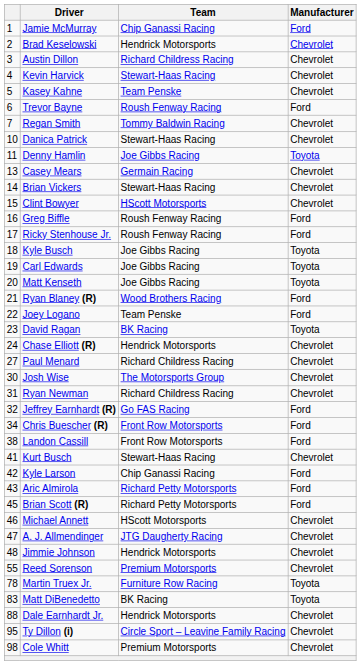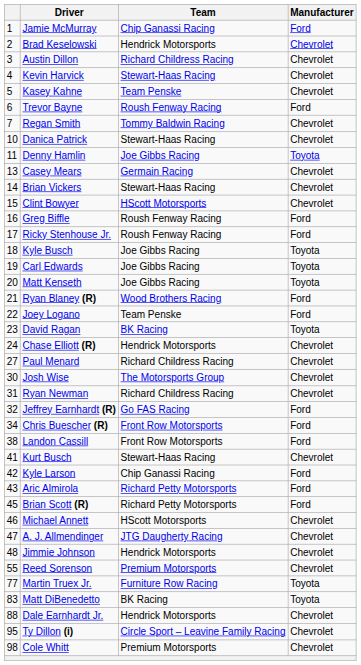 <table class="wikitable" style="font-size:95%">
 <tr>
 <th></th>
 <th>Driver</th>
 <th>Team</th>
 <th>Manufacturer</th>
 </tr>
 <tr>
 <td>1</td>
 <td><a href='#'>Jamie McMurray</a></td>
 <td><a href='#'>Chip Ganassi Racing</a></td>
 <td><a href='#'>Ford</a></td>
 </tr>
 <tr>
 <td>2</td>
 <td><a href='#'>Brad Keselowski</a></td>
 <td>Hendrick Motorsports</td>
 <td><a href='#'>Chevrolet</a></td>
 </tr>
 <tr>
 <td>3</td>
 <td><a href='#'>Austin Dillon</a></td>
 <td><a href='#'>Richard Childress Racing</a></td>
 <td>Chevrolet</td>
 </tr>
 <tr>
 <td>4</td>
 <td><a href='#'>Kevin Harvick</a></td>
 <td><a href='#'>Stewart-Haas Racing</a></td>
 <td>Chevrolet</td>
 </tr>
 <tr>
 <td>5</td>
 <td><a href='#'>Kasey Kahne</a></td>
 <td><a href='#'>Team Penske</a></td>
 <td>Chevrolet</td>
 </tr>
 <tr>
 <td>6</td>
 <td><a href='#'>Trevor Bayne</a></td>
 <td><a href='#'>Roush Fenway Racing</a></td>
 <td>Ford</td>
 </tr>
 <tr>
 <td>7</td>
 <td><a href='#'>Regan Smith</a></td>
 <td><a href='#'>Tommy Baldwin Racing</a></td>
 <td>Chevrolet</td>
 </tr>
 <tr>
 <td>10</td>
 <td><a href='#'>Danica Patrick</a></td>
 <td>Stewart-Haas Racing</td>
 <td>Chevrolet</td>
 </tr>
 <tr>
 <td>11</td>
 <td><a href='#'>Denny Hamlin</a></td>
 <td><a href='#'>Joe Gibbs Racing</a></td>
 <td><a href='#'>Toyota</a></td>
 </tr>
 <tr>
 <td>13</td>
 <td><a href='#'>Casey Mears</a></td>
 <td><a href='#'>Germain Racing</a></td>
 <td>Chevrolet</td>
 </tr>
 <tr>
 <td>14</td>
 <td><a href='#'>Brian Vickers</a></td>
 <td>Stewart-Haas Racing</td>
 <td>Chevrolet</td>
 </tr>
 <tr>
 <td>15</td>
 <td><a href='#'>Clint Bowyer</a></td>
 <td><a href='#'>HScott Motorsports</a></td>
 <td>Chevrolet</td>
 </tr>
 <tr>
 <td>16</td>
 <td><a href='#'>Greg Biffle</a></td>
 <td>Roush Fenway Racing</td>
 <td>Ford</td>
 </tr>
 <tr>
 <td>17</td>
 <td><a href='#'>Ricky Stenhouse Jr.</a></td>
 <td>Roush Fenway Racing</td>
 <td>Ford</td>
 </tr>
 <tr>
 <td>18</td>
 <td><a href='#'>Kyle Busch</a></td>
 <td>Joe Gibbs Racing</td>
 <td>Toyota</td>
 </tr>
 <tr>
 <td>19</td>
 <td><a href='#'>Carl Edwards</a></td>
 <td>Joe Gibbs Racing</td>
 <td>Toyota</td>
 </tr>
 <tr>
 <td>20</td>
 <td><a href='#'>Matt Kenseth</a></td>
 <td>Joe Gibbs Racing</td>
 <td>Toyota</td>
 </tr>
 <tr>
 <td>21</td>
 <td><a href='#'>Ryan Blaney</a> <strong>(R)</strong></td>
 <td><a href='#'>Wood Brothers Racing</a></td>
 <td>Ford</td>
 </tr>
 <tr>
 <td>22</td>
 <td><a href='#'>Joey Logano</a></td>
 <td>Team Penske</td>
 <td>Ford</td>
 </tr>
 <tr>
 <td>23</td>
 <td><a href='#'>David Ragan</a></td>
 <td><a href='#'>BK Racing</a></td>
 <td>Toyota</td>
 </tr>
 <tr>
 <td>24</td>
 <td><a href='#'>Chase Elliott</a> <strong>(R)</strong></td>
 <td>Hendrick Motorsports</td>
 <td>Chevrolet</td>
 </tr>
 <tr>
 <td>27</td>
 <td><a href='#'>Paul Menard</a></td>
 <td>Richard Childress Racing</td>
 <td>Chevrolet</td>
 </tr>
 <tr>
 <td>30</td>
 <td><a href='#'>Josh Wise</a></td>
 <td><a href='#'>The Motorsports Group</a></td>
 <td>Chevrolet</td>
 </tr>
 <tr>
 <td>31</td>
 <td><a href='#'>Ryan Newman</a></td>
 <td>Richard Childress Racing</td>
 <td>Chevrolet</td>
 </tr>
 <tr>
 <td>32</td>
 <td><a href='#'>Jeffrey Earnhardt</a> <strong>(R)</strong></td>
 <td><a href='#'>Go FAS Racing</a></td>
 <td>Ford</td>
 </tr>
 <tr>
 <td>34</td>
 <td><a href='#'>Chris Buescher</a> <strong>(R)</strong></td>
 <td><a href='#'>Front Row Motorsports</a></td>
 <td>Ford</td>
 </tr>
 <tr>
 <td>38</td>
 <td><a href='#'>Landon Cassill</a></td>
 <td>Front Row Motorsports</td>
 <td>Ford</td>
 </tr>
 <tr>
 <td>41</td>
 <td><a href='#'>Kurt Busch</a></td>
 <td>Stewart-Haas Racing</td>
 <td>Chevrolet</td>
 </tr>
 <tr>
 <td>42</td>
 <td><a href='#'>Kyle Larson</a></td>
 <td>Chip Ganassi Racing</td>
 <td>Ford</td>
 </tr>
 <tr>
 <td>43</td>
 <td><a href='#'>Aric Almirola</a></td>
 <td><a href='#'>Richard Petty Motorsports</a></td>
 <td>Ford</td>
 </tr>
 <tr>
 <td>45</td>
 <td><a href='#'>Brian Scott</a> <strong>(R)</strong></td>
 <td>Richard Petty Motorsports</td>
 <td>Ford</td>
 </tr>
 <tr>
 <td>46</td>
 <td><a href='#'>Michael Annett</a></td>
 <td>HScott Motorsports</td>
 <td>Chevrolet</td>
 </tr>
 <tr>
 <td>47</td>
 <td><a href='#'>A. J. Allmendinger</a></td>
 <td><a href='#'>JTG Daugherty Racing</a></td>
 <td>Chevrolet</td>
 </tr>
 <tr>
 <td>48</td>
 <td><a href='#'>Jimmie Johnson</a></td>
 <td>Hendrick Motorsports</td>
 <td>Chevrolet</td>
 </tr>
 <tr>
 <td>55</td>
 <td><a href='#'>Reed Sorenson</a></td>
 <td><a href='#'>Premium Motorsports</a></td>
 <td>Chevrolet</td>
 </tr>
 <tr>
-<td>78</td>
+<td>77</td>
 <td><a href='#'>Martin Truex Jr.</a></td>
 <td><a href='#'>Furniture Row Racing</a></td>
 <td>Toyota</td>
 </tr>
 <tr>
 <td>83</td>
 <td><a href='#'>Matt DiBenedetto</a></td>
 <td>BK Racing</td>
 <td>Toyota</td>
 </tr>
 <tr>
 <td>88</td>
 <td><a href='#'>Dale Earnhardt Jr.</a></td>
 <td>Hendrick Motorsports</td>
 <td>Chevrolet</td>
 </tr>
 <tr>
 <td>95</td>
 <td><a href='#'>Ty Dillon</a> <strong>(i)</strong></td>
 <td><a href='#'>Circle Sport – Leavine Family Racing</a></td>
 <td>Chevrolet</td>
 </tr>
 <tr>
 <td>98</td>
 <td><a href='#'>Cole Whitt</a></td>
 <td>Premium Motorsports</td>
 <td>Chevrolet</td>
 </tr>
 <tr>
 <th colspan="4"></th>
 </tr>
 </table>
